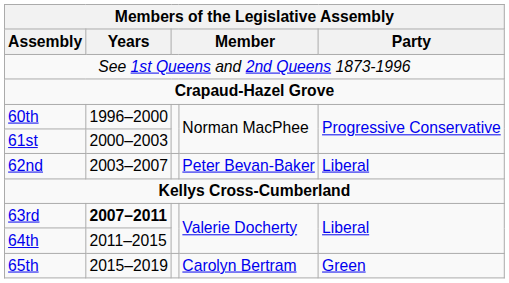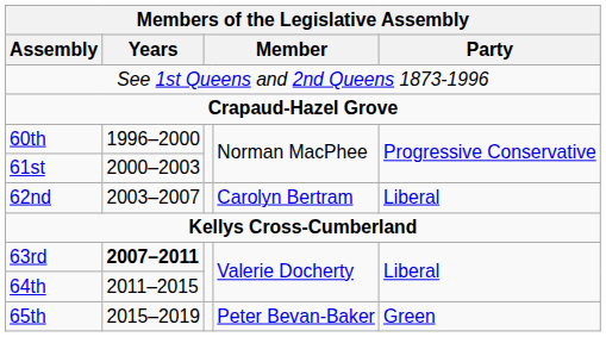 <table class="wikitable" align=centre>
 <tr>
 <th colspan=5>Members of the Legislative Assembly</th>
 </tr>
 <tr>
 <th>Assembly</th>
 <th>Years</th>
 <th colspan="2">Member</th>
 <th>Party</th>
 </tr>
 <tr>
 <td align="center" colspan=5><em>See <a href='#'>1st Queens</a> and <a href='#'>2nd Queens</a> 1873-1996</em></td>
 </tr>
 <tr>
 <td align="center" colspan=5><strong>Crapaud-Hazel Grove</strong></td>
 </tr>
 <tr>
 <td><a href='#'>60th</a></td>
 <td>1996–2000</td>
 <td rowspan=2 ></td>
 <td rowspan=2>Norman MacPhee</td>
 <td rowspan=2><a href='#'>Progressive Conservative</a></td>
 </tr>
 <tr>
 <td><a href='#'>61st</a></td>
 <td>2000–2003</td>
 </tr>
 <tr>
 <td><a href='#'>62nd</a></td>
 <td>2003–2007</td>
 <td rowspan=1 ></td>
-<td rowspan=1><a href='#'>Peter Bevan-Baker</a></td>
+<td rowspan=1><a href='#'>Carolyn Bertram</a></td>
 <td rowspan=1><a href='#'>Liberal</a></td>
 </tr>
 <tr>
 <td align="center" colspan=5><strong>Kellys Cross-Cumberland</strong></td>
 </tr>
 <tr>
 <td><a href='#'>63rd</a></td>
 <td><strong>2007–2011</strong></td>
 <td rowspan=2 ></td>
 <td rowspan=2><a href='#'>Valerie Docherty</a></td>
 <td rowspan=2><a href='#'>Liberal</a></td>
 </tr>
 <tr>
 <td><a href='#'>64th</a></td>
 <td>2011–2015</td>
 </tr>
 <tr>
 <td><a href='#'>65th</a></td>
 <td>2015–2019</td>
 <td rowspan=1 ></td>
-<td rowspan=1><a href='#'>Carolyn Bertram</a></td>
+<td rowspan=1><a href='#'>Peter Bevan-Baker</a></td>
 <td rowspan=1><a href='#'>Green</a></td>
 </tr>
 </table>
